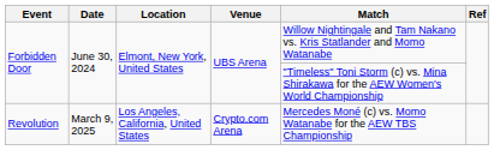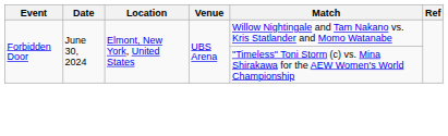 <table class="wikitable" style="font-size:85%;">
 <tr>
 <th>Event</th>
 <th>Date</th>
 <th>Location</th>
 <th>Venue</th>
 <th>Match</th>
 <th>Ref</th>
 </tr>
 <tr>
 <td rowspan=2><a href='#'>Forbidden Door</a></td>
 <td rowspan=2>June 30, 2024</td>
 <td rowspan=2><a href='#'>Elmont, New York</a>, <a href='#'>United States</a></td>
 <td rowspan=2><a href='#'>UBS Arena</a></td>
 <td><a href='#'>Willow Nightingale</a> and <a href='#'>Tam Nakano</a> vs. <a href='#'>Kris Statlander</a> and <a href='#'>Momo Watanabe</a></td>
 <td rowspan=2></td>
 </tr>
 <tr>
 <td><a href='#'>"Timeless" Toni Storm</a> (c) vs. <a href='#'>Mina Shirakawa</a> for the <a href='#'>AEW Women's World Championship</a></td>
 </tr>
-<tr>
-<td><a href='#'>Revolution</a></td>
-<td>March 9, 2025</td>
-<td><a href='#'>Los Angeles, California</a>, <a href='#'>United States</a></td>
-<td><a href='#'>Crypto.com Arena</a></td>
-<td><a href='#'>Mercedes Moné</a> (c) vs. <a href='#'>Momo Watanabe</a> for the <a href='#'>AEW TBS Championship</a></td>
-<td></td>
-</tr>
 </table>
